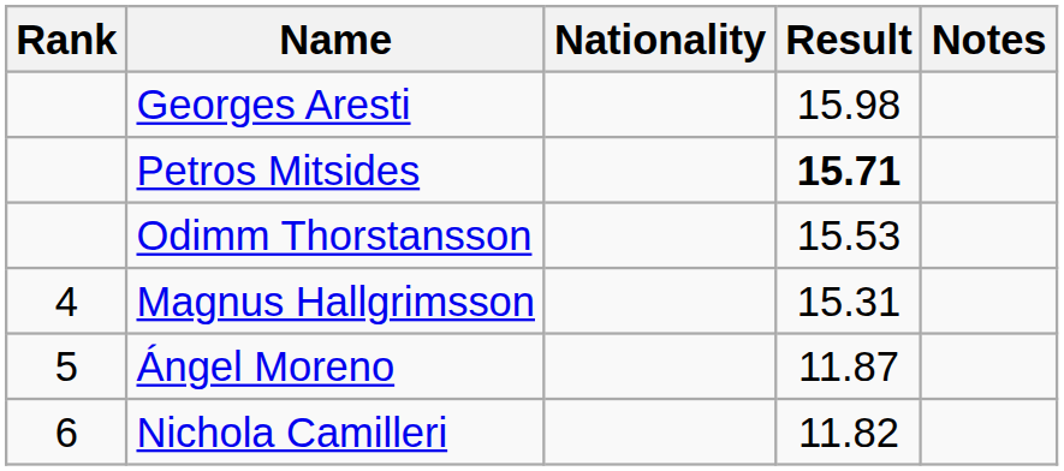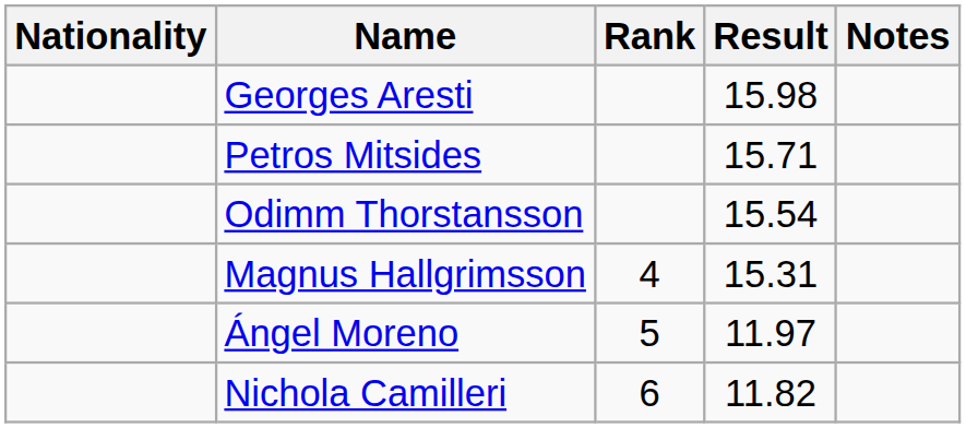 <table class="wikitable sortable" style="text-align:center; font-size:95%">
 <tr>
+<th>Nationality</th>
+<th>Name</th>
 <th>Rank</th>
-<th>Name</th>
-<th>Nationality</th>
 <th>Result</th>
 <th>Notes</th>
 </tr>
 <tr>
+<td align=left></td>
+<td align=left><a href='#'>Georges Aresti</a></td>
 <td></td>
-<td align=left><a href='#'>Georges Aresti</a></td>
-<td align=left></td>
 <td>15.98</td>
 <td></td>
 </tr>
 <tr>
+<td align=left></td>
+<td align=left><a href='#'>Petros Mitsides</a></td>
 <td></td>
-<td align=left><a href='#'>Petros Mitsides</a></td>
-<td align=left></td>
-<td><strong>15.71</strong></td>
+<td>15.71</td>
 <td></td>
 </tr>
 <tr>
+<td align=left></td>
+<td align=left><a href='#'>Odimm Thorstansson</a></td>
 <td></td>
-<td align=left><a href='#'>Odimm Thorstansson</a></td>
-<td align=left></td>
-<td>15.53</td>
+<td>15.54</td>
 <td></td>
 </tr>
 <tr>
+<td align=left></td>
+<td align=left><a href='#'>Magnus Hallgrimsson</a></td>
 <td>4</td>
-<td align=left><a href='#'>Magnus Hallgrimsson</a></td>
-<td align=left></td>
 <td>15.31</td>
 <td></td>
 </tr>
 <tr>
+<td align=left></td>
+<td align=left><a href='#'>Ángel Moreno</a></td>
 <td>5</td>
-<td align=left><a href='#'>Ángel Moreno</a></td>
-<td align=left></td>
-<td>11.87</td>
+<td>11.97</td>
 <td></td>
 </tr>
 <tr>
+<td align=left></td>
+<td align=left><a href='#'>Nichola Camilleri</a></td>
 <td>6</td>
-<td align=left><a href='#'>Nichola Camilleri</a></td>
-<td align=left></td>
 <td>11.82</td>
 <td></td>
 </tr>
 </table>
